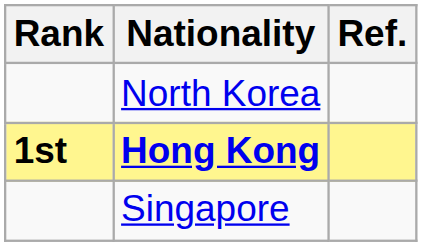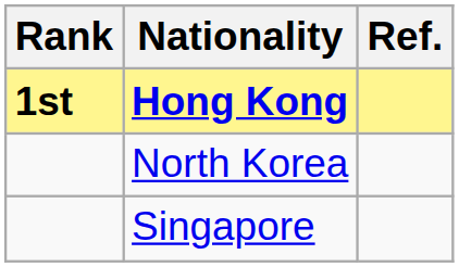 <table class="wikitable">
 <tr>
 <th>Rank</th>
 <th>Nationality</th>
 <th>Ref.</th>
-</tr>
-<tr>
-<td></td>
-<td> <a href='#'>North Korea</a></td>
-<td></td>
 </tr>
 <tr bgcolor="#FFF68F">
 <td><strong>1st</strong></td>
 <td> <strong><a href='#'>Hong Kong</a></strong></td>
 <td></td>
 </tr>
 <tr>
 <td></td>
+<td> <a href='#'>North Korea</a></td>
+<td></td>
+</tr>
+<tr>
+<td></td>
 <td> <a href='#'>Singapore</a></td>
 <td></td>
 </tr>
 </table>
